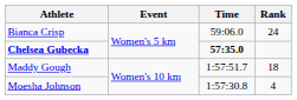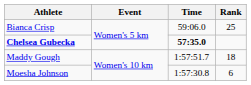 <table class="wikitable" style="text-align:center; font-size:90%; width:30%;">
 <tr>
 <th>Athlete</th>
 <th>Event</th>
 <th>Time</th>
 <th>Rank</th>
 </tr>
 <tr>
 <td align=left><a href='#'>Bianca Crisp</a></td>
 <td align=left rowspan=2><a href='#'>Women's 5 km</a></td>
 <td>59:06.0</td>
-<td>24</td>
+<td>25</td>
 </tr>
 <tr>
 <td align=left><strong><a href='#'>Chelsea Gubecka</a></strong></td>
 <td><strong>57:35.0</strong></td>
 <td></td>
 </tr>
 <tr>
 <td align="left"><a href='#'>Maddy Gough</a></td>
 <td align=left rowspan="2"><a href='#'>Women's 10 km</a></td>
 <td>1:57:51.7</td>
 <td>18</td>
 </tr>
 <tr>
 <td align="left"><a href='#'>Moesha Johnson</a></td>
 <td>1:57:30.8</td>
-<td>4</td>
+<td>6</td>
 </tr>
 </table>
